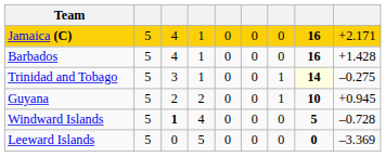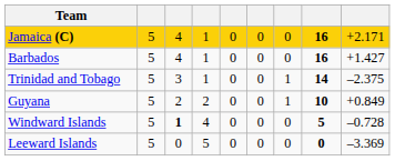 <table class="wikitable" style="text-align:center">
 <tr>
 <th width="150">Team</th>
 <th width="25"></th>
 <th width="25"></th>
 <th width="25"></th>
 <th width="25"></th>
 <th width="25"></th>
 <th width="25"></th>
 <th width="40"></th>
 <th width="50"></th>
 </tr>
 <tr style="background:#fbd009">
 <td style="text-align:left"><a href='#'>Jamaica</a> <strong>(C)</strong></td>
 <td>5</td>
 <td>4</td>
 <td>1</td>
 <td>0</td>
 <td>0</td>
 <td>0</td>
 <td><strong>16</strong></td>
 <td>+2.171</td>
 </tr>
 <tr>
 <td style="text-align:left"><a href='#'>Barbados</a></td>
 <td>5</td>
 <td>4</td>
 <td>1</td>
 <td>0</td>
 <td>0</td>
 <td>0</td>
 <td><strong>16</strong></td>
-<td>+1.428</td>
+<td>+1.427</td>
 </tr>
 <tr>
 <td style="text-align:left"><a href='#'>Trinidad and Tobago</a></td>
 <td>5</td>
 <td>3</td>
 <td>1</td>
 <td>0</td>
 <td>0</td>
 <td>1</td>
-<td style="background: lightyellow;"><strong>14</strong></td>
-<td>–0.275</td>
+<td><strong>14</strong></td>
+<td>–2.375</td>
 </tr>
 <tr>
 <td style="text-align:left"><a href='#'>Guyana</a></td>
 <td>5</td>
 <td>2</td>
 <td>2</td>
 <td>0</td>
 <td>0</td>
 <td>1</td>
 <td><strong>10</strong></td>
-<td>+0.945</td>
+<td>+0.849</td>
 </tr>
 <tr>
 <td style="text-align:left"><a href='#'>Windward Islands</a></td>
 <td>5</td>
 <td><strong>1</strong></td>
 <td>4</td>
 <td>0</td>
 <td>0</td>
 <td>0</td>
 <td><strong>5</strong></td>
 <td>–0.728</td>
 </tr>
 <tr>
 <td style="text-align:left"><a href='#'>Leeward Islands</a></td>
 <td>5</td>
 <td>0</td>
 <td>5</td>
 <td>0</td>
 <td>0</td>
 <td>0</td>
 <td><strong>0</strong></td>
 <td>–3.369</td>
 </tr>
 </table>
